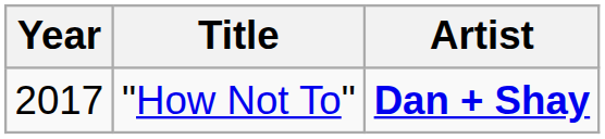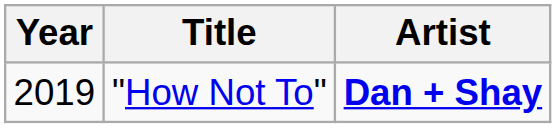 <table class="wikitable">
 <tr>
 <th>Year</th>
 <th>Title</th>
 <th>Artist</th>
 </tr>
 <tr>
-<td>2017</td>
+<td>2019</td>
 <td>"<a href='#'>How Not To</a>"</td>
 <td><strong><a href='#'>Dan + Shay</a></strong></td>
 </tr>
 </table>
